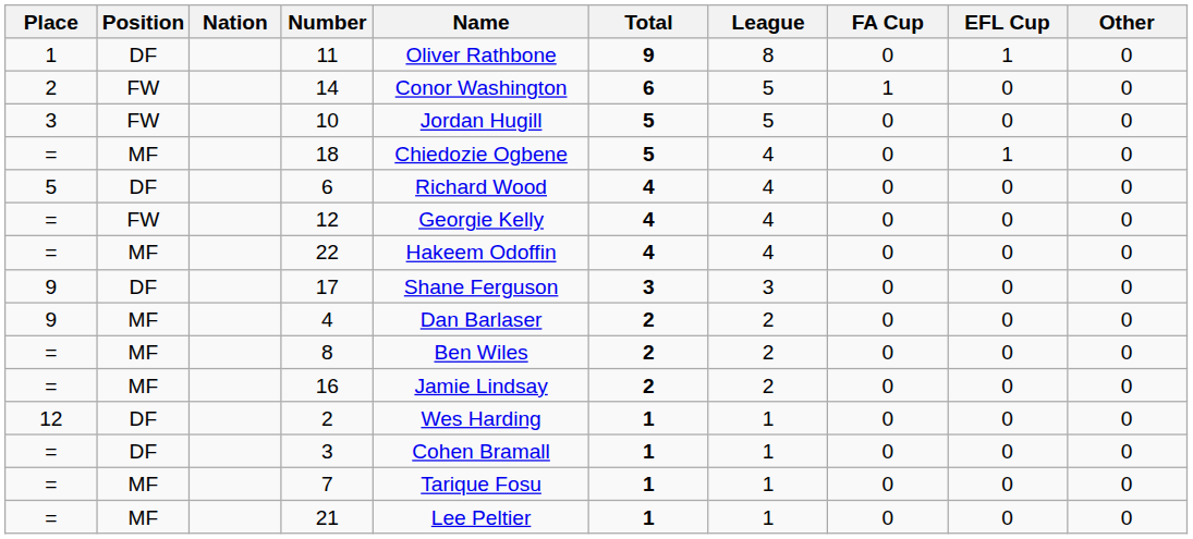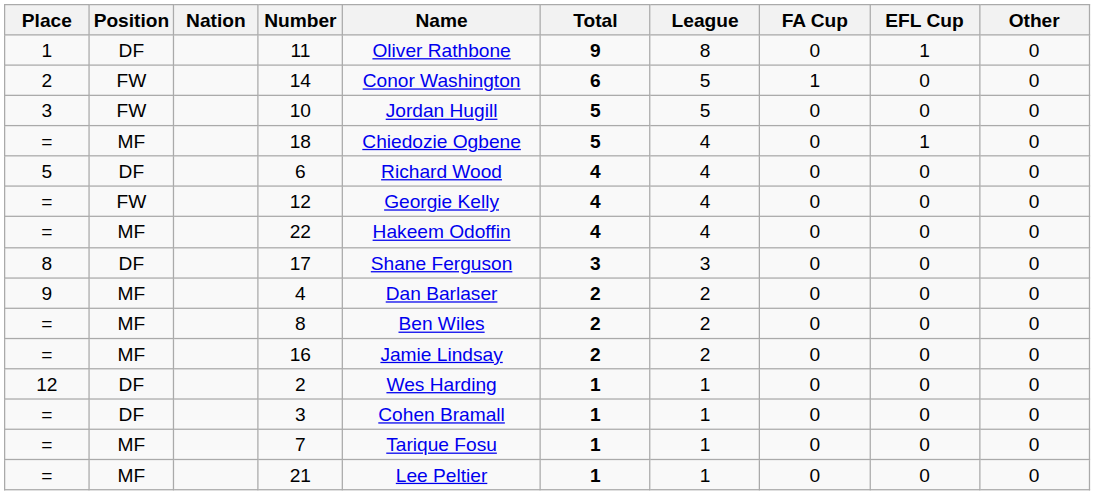 <table class="wikitable" style="font-size: 95%; text-align: center;">
 <tr>
 <th width=60>Place</th>
 <th width=60>Position</th>
 <th width=60>Nation</th>
 <th width=60>Number</th>
 <th width=150>Name</th>
 <th width=80>Total</th>
 <th width=80>League</th>
 <th width=80>FA Cup</th>
 <th width=80>EFL Cup</th>
 <th width=80>Other</th>
 </tr>
 <tr>
 <td>1</td>
 <td>DF</td>
 <td></td>
 <td>11</td>
 <td><a href='#'>Oliver Rathbone</a></td>
 <td><strong>9</strong></td>
 <td>8</td>
 <td>0</td>
 <td>1</td>
 <td>0</td>
 </tr>
 <tr>
 <td>2</td>
 <td>FW</td>
 <td></td>
 <td>14</td>
 <td><a href='#'>Conor Washington</a></td>
 <td><strong>6</strong></td>
 <td>5</td>
 <td>1</td>
 <td>0</td>
 <td>0</td>
 </tr>
 <tr>
 <td>3</td>
 <td>FW</td>
 <td></td>
 <td>10</td>
 <td><a href='#'>Jordan Hugill</a></td>
 <td><strong>5</strong></td>
 <td>5</td>
 <td>0</td>
 <td>0</td>
 <td>0</td>
 </tr>
 <tr>
 <td>=</td>
 <td>MF</td>
 <td></td>
 <td>18</td>
 <td><a href='#'>Chiedozie Ogbene</a></td>
 <td><strong>5</strong></td>
 <td>4</td>
 <td>0</td>
 <td>1</td>
 <td>0</td>
 </tr>
 <tr>
 <td>5</td>
 <td>DF</td>
 <td></td>
 <td>6</td>
 <td><a href='#'>Richard Wood</a></td>
 <td><strong>4</strong></td>
 <td>4</td>
 <td>0</td>
 <td>0</td>
 <td>0</td>
 </tr>
 <tr>
 <td>=</td>
 <td>FW</td>
 <td></td>
 <td>12</td>
 <td><a href='#'>Georgie Kelly</a></td>
 <td><strong>4</strong></td>
 <td>4</td>
 <td>0</td>
 <td>0</td>
 <td>0</td>
 </tr>
 <tr>
 <td>=</td>
 <td>MF</td>
 <td></td>
 <td>22</td>
 <td><a href='#'>Hakeem Odoffin</a></td>
 <td><strong>4</strong></td>
 <td>4</td>
 <td>0</td>
 <td>0</td>
 <td>0</td>
 </tr>
 <tr>
-<td>9</td>
+<td>8</td>
 <td>DF</td>
 <td></td>
 <td>17</td>
 <td><a href='#'>Shane Ferguson</a></td>
 <td><strong>3</strong></td>
 <td>3</td>
 <td>0</td>
 <td>0</td>
 <td>0</td>
 </tr>
 <tr>
 <td>9</td>
 <td>MF</td>
 <td></td>
 <td>4</td>
 <td><a href='#'>Dan Barlaser</a></td>
 <td><strong>2</strong></td>
 <td>2</td>
 <td>0</td>
 <td>0</td>
 <td>0</td>
 </tr>
 <tr>
 <td>=</td>
 <td>MF</td>
 <td></td>
 <td>8</td>
 <td><a href='#'>Ben Wiles</a></td>
 <td><strong>2</strong></td>
 <td>2</td>
 <td>0</td>
 <td>0</td>
 <td>0</td>
 </tr>
 <tr>
 <td>=</td>
 <td>MF</td>
 <td></td>
 <td>16</td>
 <td><a href='#'>Jamie Lindsay</a></td>
 <td><strong>2</strong></td>
 <td>2</td>
 <td>0</td>
 <td>0</td>
 <td>0</td>
 </tr>
 <tr>
 <td>12</td>
 <td>DF</td>
 <td></td>
 <td>2</td>
 <td><a href='#'>Wes Harding</a></td>
 <td><strong>1</strong></td>
 <td>1</td>
 <td>0</td>
 <td>0</td>
 <td>0</td>
 </tr>
 <tr>
 <td>=</td>
 <td>DF</td>
 <td></td>
 <td>3</td>
 <td><a href='#'>Cohen Bramall</a></td>
 <td><strong>1</strong></td>
 <td>1</td>
 <td>0</td>
 <td>0</td>
 <td>0</td>
 </tr>
 <tr>
 <td>=</td>
 <td>MF</td>
 <td></td>
 <td>7</td>
 <td><a href='#'>Tarique Fosu</a></td>
 <td><strong>1</strong></td>
 <td>1</td>
 <td>0</td>
 <td>0</td>
 <td>0</td>
 </tr>
 <tr>
 <td>=</td>
 <td>MF</td>
 <td></td>
 <td>21</td>
 <td><a href='#'>Lee Peltier</a></td>
 <td><strong>1</strong></td>
 <td>1</td>
 <td>0</td>
 <td>0</td>
 <td>0</td>
 </tr>
 </table>
